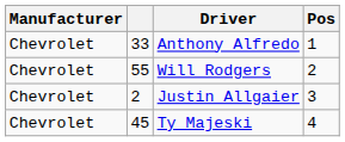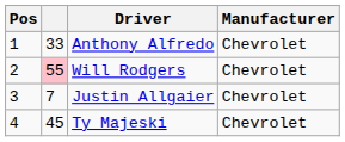 <table class="wikitable" style="font-size:98%">
 <tr>
-<th>Manufacturer</th>
+<th>Pos</th>
 <th></th>
 <th>Driver</th>
-<th>Pos</th>
+<th>Manufacturer</th>
 </tr>
 <tr>
-<td>Chevrolet</td>
+<td>1</td>
 <td>33</td>
 <td><a href='#'>Anthony Alfredo</a></td>
-<td>1</td>
+<td>Chevrolet</td>
 </tr>
 <tr>
+<td>2</td>
+<td style="background: pink;">55</td>
+<td><a href='#'>Will Rodgers</a></td>
 <td>Chevrolet</td>
-<td>55</td>
-<td><a href='#'>Will Rodgers</a></td>
-<td>2</td>
 </tr>
 <tr>
+<td>3</td>
+<td>7</td>
+<td><a href='#'>Justin Allgaier</a></td>
 <td>Chevrolet</td>
-<td>2</td>
-<td><a href='#'>Justin Allgaier</a></td>
-<td>3</td>
 </tr>
 <tr>
-<td>Chevrolet</td>
+<td>4</td>
 <td>45</td>
 <td><a href='#'>Ty Majeski</a></td>
-<td>4</td>
+<td>Chevrolet</td>
 </tr>
 </table>
